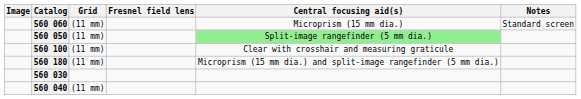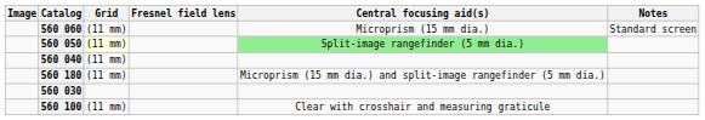 <table class="wikitable" style="font-size:100%;text-align:center;">
 <tr>
 <th>Image</th>
 <th>Catalog</th>
 <th>Grid</th>
 <th>Fresnel field lens</th>
 <th>Central focusing aid(s)</th>
 <th>Notes</th>
 </tr>
 <tr>
 <td></td>
 <th>560 060</th>
 <td> (11 mm)</td>
 <td></td>
 <td>Microprism (15 mm dia.)</td>
 <td style="text-align:left;">Standard screen</td>
 </tr>
 <tr>
 <td></td>
 <th>560 050</th>
-<td> (11 mm)</td>
+<td style="background: lightyellow;"> (11 mm)</td>
 <td></td>
 <td style="background: lightgreen;">Split-image rangefinder (5 mm dia.)</td>
 <td style="text-align:left;"></td>
 </tr>
 <tr>
 <td></td>
-<th>560 100</th>
+<th>560 040</th>
 <td> (11 mm)</td>
 <td></td>
-<td>Clear with crosshair and measuring graticule</td>
+<td></td>
 <td style="text-align:left;"></td>
 </tr>
 <tr>
 <td></td>
 <th>560 180</th>
 <td> (11 mm)</td>
 <td></td>
 <td>Microprism (15 mm dia.) and split-image rangefinder (5 mm dia.)</td>
 <td style="text-align:left;"></td>
 </tr>
 <tr>
 <td></td>
 <th>560 030</th>
 <td></td>
 <td></td>
 <td></td>
 <td style="text-align:left;"></td>
 </tr>
 <tr>
 <td></td>
-<th>560 040</th>
+<th>560 100</th>
 <td> (11 mm)</td>
 <td></td>
-<td></td>
+<td>Clear with crosshair and measuring graticule</td>
 <td style="text-align:left;"></td>
 </tr>
 </table>
